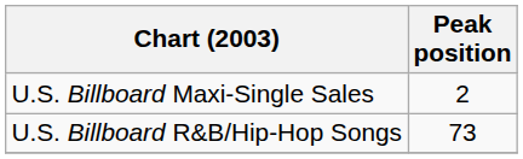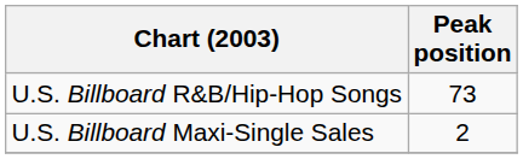 <table class="wikitable sortable">
 <tr>
 <th>Chart (2003)</th>
 <th>Peak<br>position</th>
 </tr>
 <tr>
+<td align="left">U.S. <em>Billboard</em> R&B/Hip-Hop Songs</td>
+<td align="center">73</td>
+</tr>
+<tr>
 <td align="left">U.S. <em>Billboard</em> Maxi-Single Sales</td>
 <td align="center">2</td>
 </tr>
 <tr>
-<td align="left">U.S. <em>Billboard</em> R&B/Hip-Hop Songs</td>
-<td align="center">73</td>
-</tr>
-<tr>
 </tr>
 </table>
